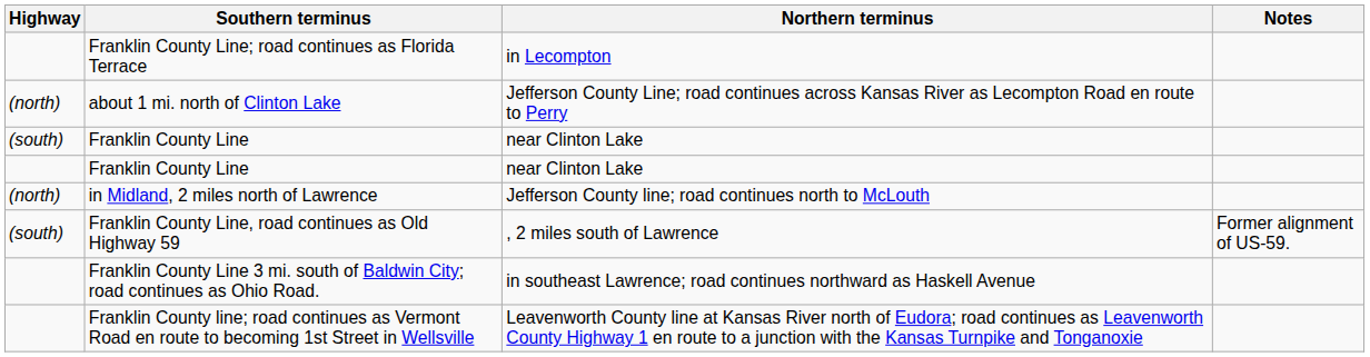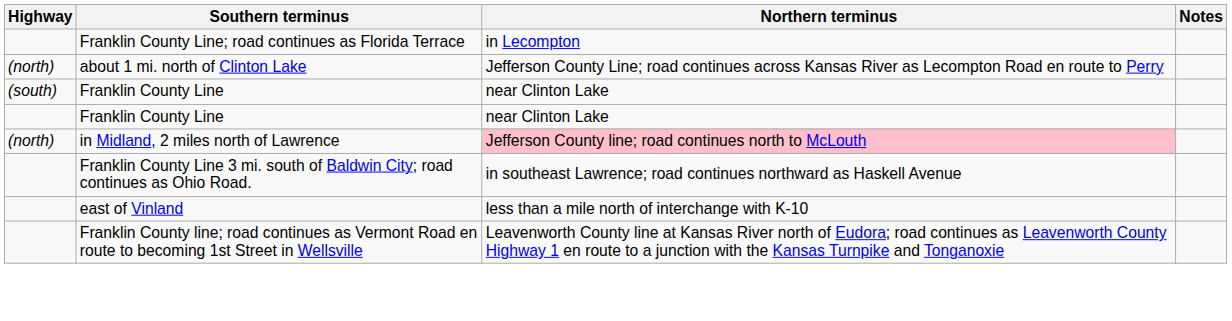 <table class=wikitable>
 <tr>
 <th>Highway</th>
 <th>Southern terminus</th>
 <th>Northern terminus</th>
 <th>Notes</th>
 </tr>
 <tr>
 <td></td>
 <td>Franklin County Line; road continues as Florida Terrace</td>
 <td> in <a href='#'>Lecompton</a></td>
 <td></td>
 </tr>
 <tr>
 <td> <em>(north)</em></td>
 <td> about 1 mi. north of <a href='#'>Clinton Lake</a></td>
 <td>Jefferson County Line; road continues across Kansas River as Lecompton Road en route to <a href='#'>Perry</a></td>
 <td></td>
 </tr>
 <tr>
 <td> <em>(south)</em></td>
 <td>Franklin County Line</td>
 <td> near Clinton Lake</td>
 <td></td>
 </tr>
 <tr>
 <td></td>
 <td>Franklin County Line</td>
 <td> near Clinton Lake</td>
 <td></td>
 </tr>
 <tr>
 <td> <em>(north)</em></td>
 <td> in <a href='#'>Midland</a>, 2 miles north of Lawrence</td>
-<td>Jefferson County line; road continues north to <a href='#'>McLouth</a></td>
+<td style="background: pink;">Jefferson County line; road continues north to <a href='#'>McLouth</a></td>
 <td></td>
-</tr>
-<tr>
-<td> <em>(south)</em></td>
-<td>Franklin County Line, road continues as Old Highway 59</td>
-<td>, 2 miles south of Lawrence</td>
-<td>Former alignment of US-59.</td>
 </tr>
 <tr>
 <td></td>
 <td>Franklin County Line 3 mi. south of <a href='#'>Baldwin City</a>; road continues as Ohio Road.</td>
 <td> in southeast Lawrence; road continues northward as Haskell Avenue</td>
 <td></td>
 </tr>
 <tr>
 <td></td>
+<td> east of <a href='#'>Vinland</a></td>
+<td> less than a mile north of interchange with K-10</td>
+<td></td>
+</tr>
+<tr>
+<td></td>
 <td>Franklin County line; road continues as Vermont Road en route to becoming 1st Street in <a href='#'>Wellsville</a></td>
 <td>Leavenworth County line at Kansas River north of <a href='#'>Eudora</a>; road continues as <a href='#'>Leavenworth County Highway 1</a> en route to a junction with the <a href='#'>Kansas Turnpike</a> and <a href='#'>Tonganoxie</a></td>
 <td></td>
 </tr>
 </table>
